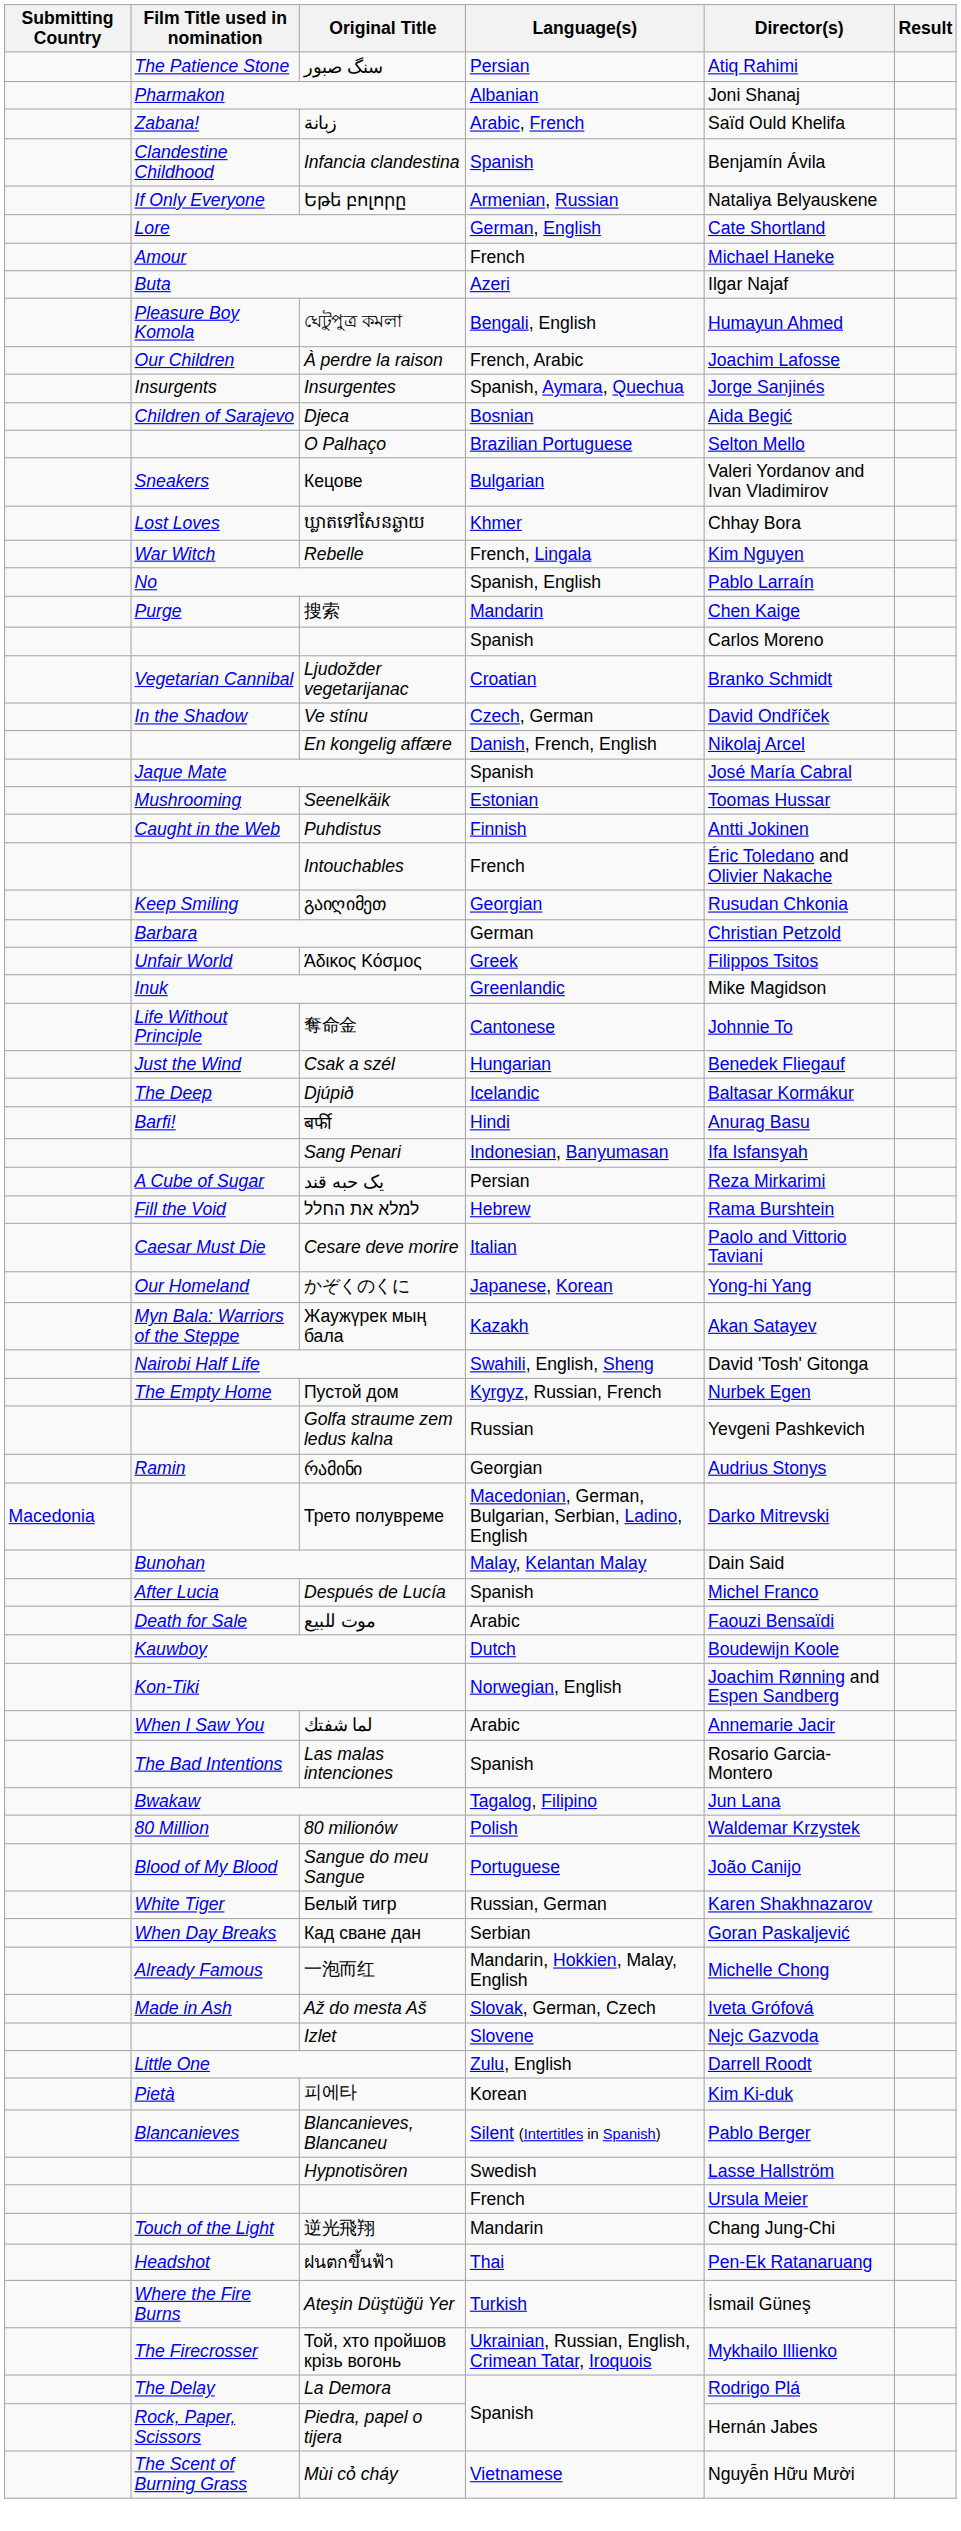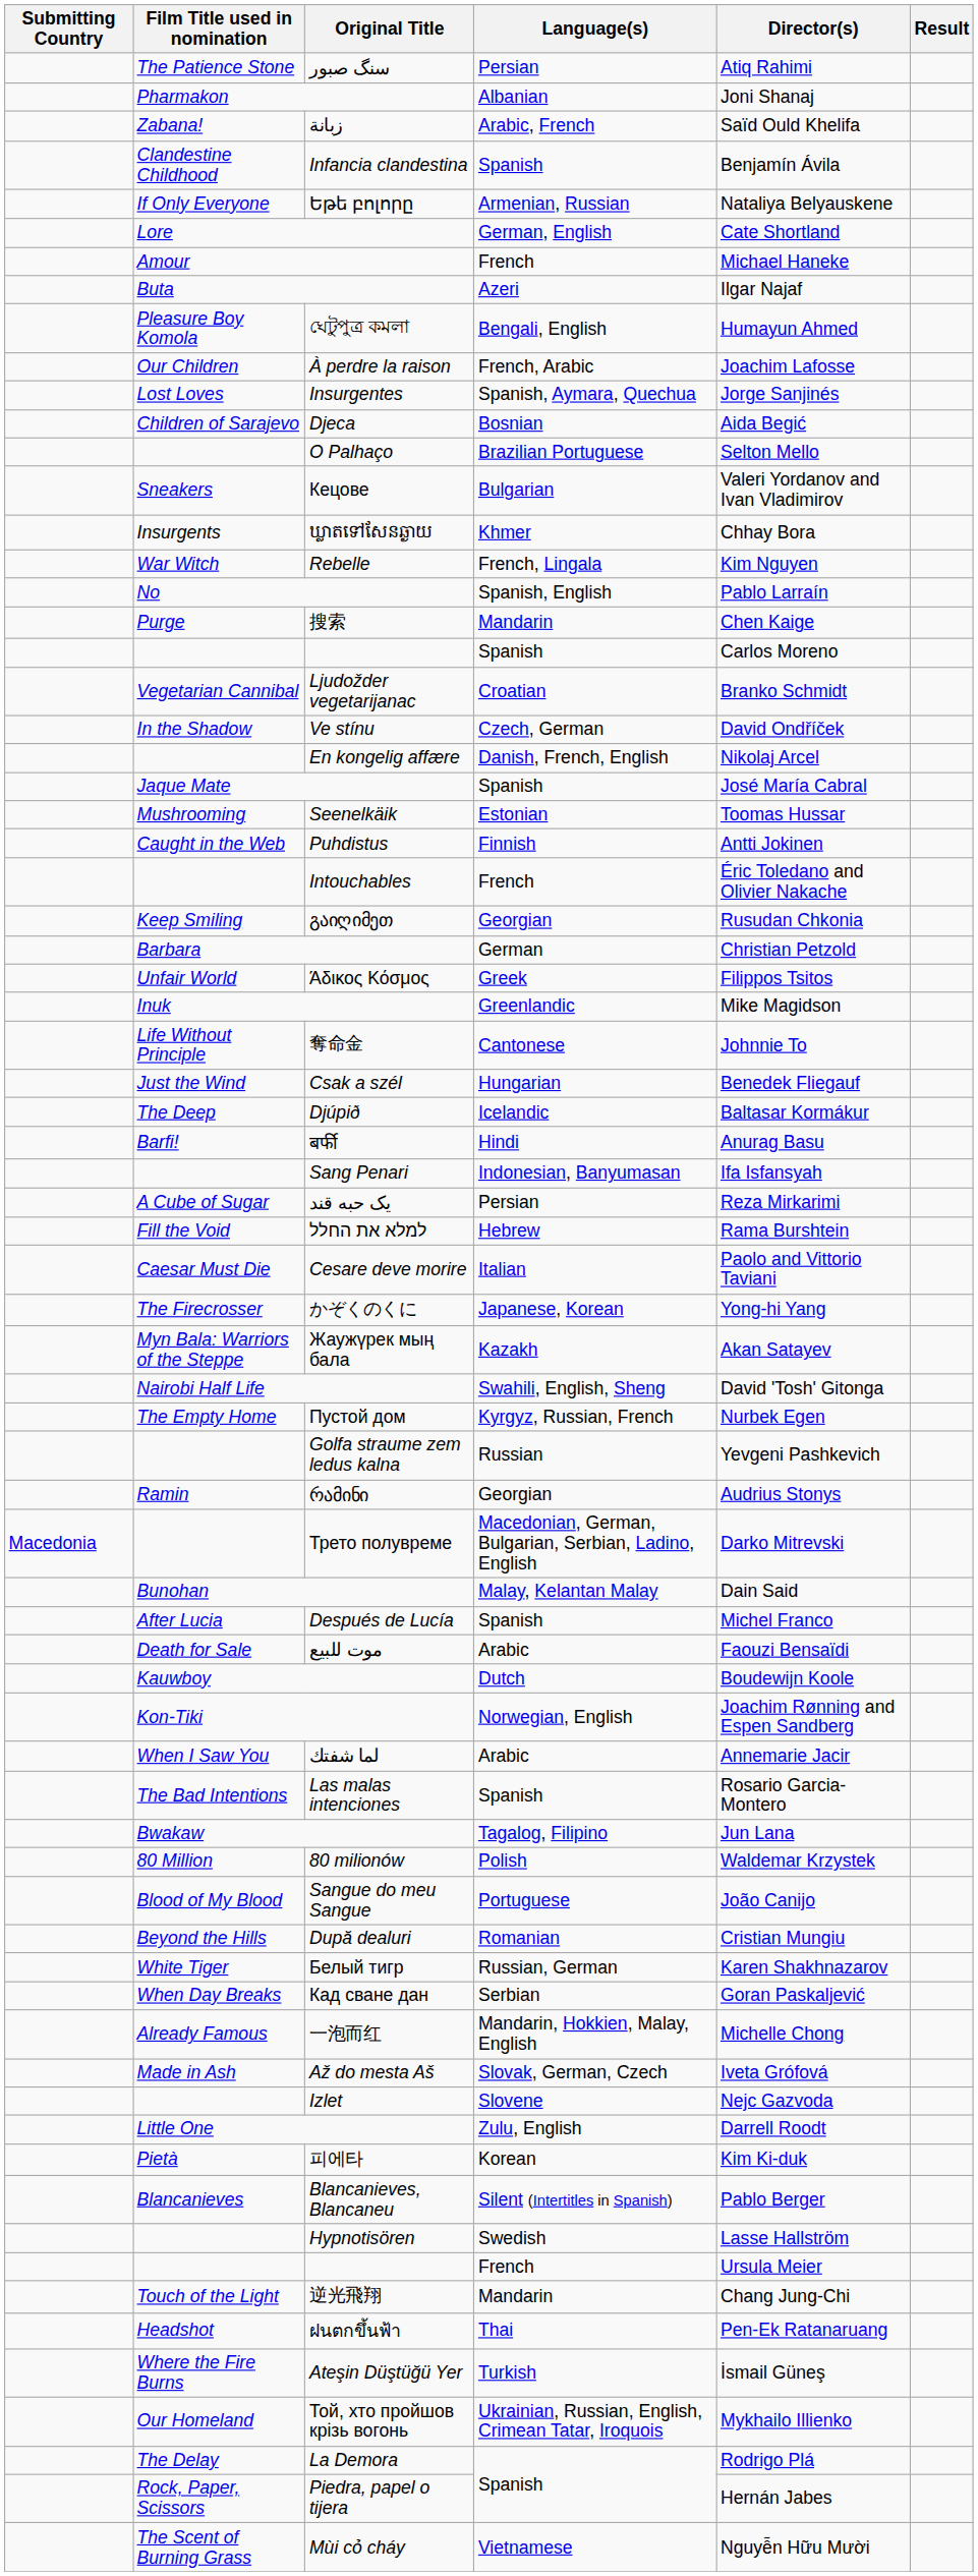 <table class="wikitable sortable" width="98%" style="background:#f">
 <tr>
 <th>Submitting Country</th>
 <th>Film Title used in nomination</th>
 <th>Original Title</th>
 <th>Language(s)</th>
 <th>Director(s)</th>
 <th>Result</th>
 </tr>
 <tr>
 <td></td>
 <td><em><a href='#'>The Patience Stone</a></em></td>
 <td>سنگ صبور</td>
 <td><a href='#'>Persian</a></td>
 <td><a href='#'>Atiq Rahimi</a></td>
 <td></td>
 </tr>
 <tr>
 <td></td>
 <td colspan="2"><em><a href='#'>Pharmakon</a></em></td>
 <td><a href='#'>Albanian</a></td>
 <td>Joni Shanaj</td>
 <td></td>
 </tr>
 <tr>
 <td></td>
 <td><em><a href='#'>Zabana!</a></em></td>
 <td>زبانة</td>
 <td><a href='#'>Arabic</a>, <a href='#'>French</a></td>
 <td>Saïd Ould Khelifa</td>
 <td></td>
 </tr>
 <tr>
 <td></td>
 <td><em><a href='#'>Clandestine Childhood</a></em></td>
 <td><em>Infancia clandestina</em></td>
 <td><a href='#'>Spanish</a></td>
 <td>Benjamín Ávila</td>
 <td></td>
 </tr>
 <tr>
 <td></td>
 <td><em><a href='#'>If Only Everyone</a></em></td>
 <td>Եթե բոլորը</td>
 <td><a href='#'>Armenian</a>, <a href='#'>Russian</a></td>
 <td>Nataliya Belyauskene</td>
 <td></td>
 </tr>
 <tr>
 <td></td>
 <td colspan="2"><em><a href='#'>Lore</a></em></td>
 <td><a href='#'>German</a>, <a href='#'>English</a></td>
 <td><a href='#'>Cate Shortland</a></td>
 <td></td>
 </tr>
 <tr>
 <td></td>
 <td colspan="2"><em><a href='#'>Amour</a></em></td>
 <td>French</td>
 <td><a href='#'>Michael Haneke</a></td>
 <td></td>
 </tr>
 <tr>
 <td></td>
 <td colspan="2"><em><a href='#'>Buta</a></em></td>
 <td><a href='#'>Azeri</a></td>
 <td>Ilgar Najaf</td>
 <td></td>
 </tr>
 <tr>
 <td></td>
 <td><em><a href='#'>Pleasure Boy Komola</a></em></td>
 <td>ঘেটুপুত্র কমলা</td>
 <td><a href='#'>Bengali</a>, English</td>
 <td><a href='#'>Humayun Ahmed</a></td>
 <td></td>
 </tr>
 <tr>
 <td></td>
 <td><em><a href='#'>Our Children</a></em></td>
 <td><em>À perdre la raison</em></td>
 <td>French, Arabic</td>
 <td><a href='#'>Joachim Lafosse</a></td>
 <td></td>
 </tr>
 <tr>
 <td></td>
-<td><em>Insurgents</em></td>
+<td><em><a href='#'>Lost Loves</a></em></td>
 <td><em>Insurgentes</em></td>
 <td>Spanish, <a href='#'>Aymara</a>, <a href='#'>Quechua</a></td>
 <td><a href='#'>Jorge Sanjinés</a></td>
 <td><em></em></td>
 </tr>
 <tr>
 <td></td>
 <td><em><a href='#'>Children of Sarajevo</a></em></td>
 <td><em>Djeca</em></td>
 <td><a href='#'>Bosnian</a></td>
 <td><a href='#'>Aida Begić</a></td>
 <td></td>
 </tr>
 <tr>
 <td></td>
 <td><em></em></td>
 <td><em>O Palhaço</em></td>
 <td><a href='#'>Brazilian Portuguese</a></td>
 <td><a href='#'>Selton Mello</a></td>
 <td></td>
 </tr>
 <tr>
 <td></td>
 <td><em><a href='#'>Sneakers</a></em></td>
 <td>Кецове</td>
 <td><a href='#'>Bulgarian</a></td>
 <td>Valeri Yordanov and Ivan Vladimirov</td>
 <td></td>
 </tr>
 <tr>
 <td></td>
-<td><em><a href='#'>Lost Loves</a></em></td>
+<td><em>Insurgents</em></td>
 <td>ឃ្លាតទៅសែនឆ្ងាយ</td>
 <td><a href='#'>Khmer</a></td>
 <td>Chhay Bora</td>
 <td></td>
 </tr>
 <tr>
 <td></td>
 <td><em><a href='#'>War Witch</a></em></td>
 <td><em>Rebelle</em></td>
 <td>French, <a href='#'>Lingala</a></td>
 <td><a href='#'>Kim Nguyen</a></td>
 <td></td>
 </tr>
 <tr>
 <td></td>
 <td colspan="2"><em><a href='#'>No</a></em></td>
 <td>Spanish, English</td>
 <td><a href='#'>Pablo Larraín</a></td>
 <td></td>
 </tr>
 <tr>
 <td></td>
 <td><em><a href='#'>Purge</a></em></td>
 <td>搜索</td>
 <td><a href='#'>Mandarin</a></td>
 <td><a href='#'>Chen Kaige</a></td>
 <td></td>
 </tr>
 <tr>
 <td></td>
 <td><em></em></td>
 <td><em></em></td>
 <td>Spanish</td>
 <td>Carlos Moreno</td>
 <td></td>
 </tr>
 <tr>
 <td></td>
 <td><em><a href='#'>Vegetarian Cannibal</a></em></td>
 <td><em>Ljudožder vegetarijanac</em></td>
 <td><a href='#'>Croatian</a></td>
 <td><a href='#'>Branko Schmidt</a></td>
 <td></td>
 </tr>
 <tr>
 <td></td>
 <td><em><a href='#'>In the Shadow</a></em></td>
 <td><em>Ve stínu</em></td>
 <td><a href='#'>Czech</a>, German</td>
 <td><a href='#'>David Ondříček</a></td>
 <td></td>
 </tr>
 <tr>
 <td></td>
 <td><em></em></td>
 <td><em>En kongelig affære</em></td>
 <td><a href='#'>Danish</a>, French, English</td>
 <td><a href='#'>Nikolaj Arcel</a></td>
 <td></td>
 </tr>
 <tr>
 <td></td>
 <td colspan="2"><em><a href='#'>Jaque Mate</a></em></td>
 <td>Spanish</td>
 <td><a href='#'>José María Cabral</a></td>
 <td></td>
 </tr>
 <tr>
 <td></td>
 <td><em><a href='#'>Mushrooming</a></em></td>
 <td><em>Seenelkäik</em></td>
 <td><a href='#'>Estonian</a></td>
 <td><a href='#'>Toomas Hussar</a></td>
 <td></td>
 </tr>
 <tr>
 <td></td>
 <td><em><a href='#'>Caught in the Web</a></em></td>
 <td><em>Puhdistus</em></td>
 <td><a href='#'>Finnish</a></td>
 <td><a href='#'>Antti Jokinen</a></td>
 <td></td>
 </tr>
 <tr>
 <td></td>
 <td><em></em></td>
 <td><em>Intouchables</em></td>
 <td>French</td>
 <td><a href='#'>Éric Toledano</a> and <a href='#'>Olivier Nakache</a></td>
 <td></td>
 </tr>
 <tr>
 <td></td>
 <td><em><a href='#'>Keep Smiling</a></em></td>
 <td>გაიღიმეთ</td>
 <td><a href='#'>Georgian</a></td>
 <td><a href='#'>Rusudan Chkonia</a></td>
 <td></td>
 </tr>
 <tr>
 <td></td>
 <td colspan="2"><em><a href='#'>Barbara</a></em></td>
 <td>German</td>
 <td><a href='#'>Christian Petzold</a></td>
 <td></td>
 </tr>
 <tr>
 <td></td>
 <td><em><a href='#'>Unfair World</a></em></td>
 <td>Άδικος Κόσμος</td>
 <td><a href='#'>Greek</a></td>
 <td><a href='#'>Filippos Tsitos</a></td>
 <td></td>
 </tr>
 <tr>
 <td></td>
 <td colspan="2"><em><a href='#'>Inuk</a></em></td>
 <td><a href='#'>Greenlandic</a></td>
 <td>Mike Magidson</td>
 <td></td>
 </tr>
 <tr>
 <td></td>
 <td><em><a href='#'>Life Without Principle</a></em></td>
 <td>奪命金</td>
 <td><a href='#'>Cantonese</a></td>
 <td><a href='#'>Johnnie To</a></td>
 <td></td>
 </tr>
 <tr>
 <td></td>
 <td><em><a href='#'>Just the Wind</a></em></td>
 <td><em>Csak a szél</em></td>
 <td><a href='#'>Hungarian</a></td>
 <td><a href='#'>Benedek Fliegauf</a></td>
 <td></td>
 </tr>
 <tr>
 <td></td>
 <td><em><a href='#'>The Deep</a></em></td>
 <td><em>Djúpið</em></td>
 <td><a href='#'>Icelandic</a></td>
 <td><a href='#'>Baltasar Kormákur</a></td>
 <td></td>
 </tr>
 <tr>
 <td></td>
 <td><em><a href='#'>Barfi!</a></em></td>
 <td>बर्फी</td>
 <td><a href='#'>Hindi</a></td>
 <td><a href='#'>Anurag Basu</a></td>
 <td></td>
 </tr>
 <tr>
 <td></td>
 <td><em></em></td>
 <td><em>Sang Penari</em></td>
 <td><a href='#'>Indonesian</a>, <a href='#'>Banyumasan</a></td>
 <td><a href='#'>Ifa Isfansyah</a></td>
 <td></td>
 </tr>
 <tr>
 <td></td>
 <td><em><a href='#'>A Cube of Sugar</a></em></td>
 <td>یک حبه قند</td>
 <td>Persian</td>
 <td><a href='#'>Reza Mirkarimi</a></td>
 <td><em></em></td>
 </tr>
 <tr>
 <td></td>
 <td><em><a href='#'>Fill the Void</a></em></td>
 <td>למלא את החלל</td>
 <td><a href='#'>Hebrew</a></td>
 <td><a href='#'>Rama Burshtein</a></td>
 <td></td>
 </tr>
 <tr>
 <td></td>
 <td><em><a href='#'>Caesar Must Die</a></em></td>
 <td><em>Cesare deve morire</em></td>
 <td><a href='#'>Italian</a></td>
 <td><a href='#'>Paolo and Vittorio Taviani</a></td>
 <td></td>
 </tr>
 <tr>
 <td></td>
-<td><em><a href='#'>Our Homeland</a></em></td>
+<td><em><a href='#'>The Firecrosser</a></em></td>
 <td>かぞくのくに</td>
 <td><a href='#'>Japanese</a>, <a href='#'>Korean</a></td>
 <td><a href='#'>Yong-hi Yang</a></td>
 <td></td>
 </tr>
 <tr>
 <td></td>
 <td><em><a href='#'>Myn Bala: Warriors of the Steppe</a></em></td>
 <td>Жаужүрек мың бала</td>
 <td><a href='#'>Kazakh</a></td>
 <td><a href='#'>Akan Satayev</a></td>
 <td></td>
 </tr>
 <tr>
 <td></td>
 <td colspan="2"><em><a href='#'>Nairobi Half Life</a></em></td>
 <td><a href='#'>Swahili</a>, English, <a href='#'>Sheng</a></td>
 <td>David 'Tosh' Gitonga</td>
 <td></td>
 </tr>
 <tr>
 <td></td>
 <td><em><a href='#'>The Empty Home</a></em></td>
 <td>Пустой дом</td>
 <td><a href='#'>Kyrgyz</a>, Russian, French</td>
 <td><a href='#'>Nurbek Egen</a></td>
 <td></td>
 </tr>
 <tr>
 <td></td>
 <td></td>
 <td><em>Golfa straume zem ledus kalna</em></td>
 <td>Russian</td>
 <td>Yevgeni Pashkevich</td>
 <td></td>
 </tr>
 <tr>
 <td></td>
 <td><em><a href='#'>Ramin</a></em></td>
 <td>რამინი</td>
 <td>Georgian</td>
 <td><a href='#'>Audrius Stonys</a></td>
 <td></td>
 </tr>
 <tr>
 <td> <a href='#'>Macedonia</a></td>
 <td></td>
 <td>Трето полувреме</td>
 <td><a href='#'>Macedonian</a>, German, Bulgarian, Serbian, <a href='#'>Ladino</a>, English</td>
 <td><a href='#'>Darko Mitrevski</a></td>
 <td></td>
 </tr>
 <tr>
 <td></td>
 <td colspan="2"><em><a href='#'>Bunohan</a></em></td>
 <td><a href='#'>Malay</a>, <a href='#'>Kelantan Malay</a></td>
 <td>Dain Said</td>
 <td></td>
 </tr>
 <tr>
 <td></td>
 <td><em><a href='#'>After Lucia</a></em></td>
 <td><em>Después de Lucía</em></td>
 <td>Spanish</td>
 <td><a href='#'>Michel Franco</a></td>
 <td></td>
 </tr>
 <tr>
 <td></td>
 <td><em><a href='#'>Death for Sale</a></em></td>
 <td>موت للبيع</td>
 <td>Arabic</td>
 <td><a href='#'>Faouzi Bensaïdi</a></td>
 <td></td>
 </tr>
 <tr>
 <td></td>
 <td colspan="2"><em><a href='#'>Kauwboy</a></em></td>
 <td><a href='#'>Dutch</a></td>
 <td><a href='#'>Boudewijn Koole</a></td>
 <td></td>
 </tr>
 <tr>
 <td></td>
 <td colspan="2"><em><a href='#'>Kon-Tiki</a></em></td>
 <td><a href='#'>Norwegian</a>, English</td>
 <td><a href='#'>Joachim Rønning</a> and <a href='#'>Espen Sandberg</a></td>
 <td></td>
 </tr>
 <tr>
 <td></td>
 <td><em><a href='#'>When I Saw You</a></em></td>
 <td>لما شفتك</td>
 <td>Arabic</td>
 <td><a href='#'>Annemarie Jacir</a></td>
 <td></td>
 </tr>
 <tr>
 <td></td>
 <td><em><a href='#'>The Bad Intentions</a></em></td>
 <td><em>Las malas intenciones</em></td>
 <td>Spanish</td>
 <td>Rosario Garcia-Montero</td>
 <td></td>
 </tr>
 <tr>
 <td></td>
 <td colspan="2"><em><a href='#'>Bwakaw</a></em></td>
 <td><a href='#'>Tagalog</a>, <a href='#'>Filipino</a></td>
 <td><a href='#'>Jun Lana</a></td>
 <td></td>
 </tr>
 <tr>
 <td></td>
 <td><em><a href='#'>80 Million</a></em></td>
 <td><em>80 milionów</em></td>
 <td><a href='#'>Polish</a></td>
 <td><a href='#'>Waldemar Krzystek</a></td>
 <td></td>
 </tr>
 <tr>
 <td></td>
 <td><em><a href='#'>Blood of My Blood</a></em></td>
 <td><em>Sangue do meu Sangue</em></td>
 <td><a href='#'>Portuguese</a></td>
 <td><a href='#'>João Canijo</a></td>
 <td></td>
 </tr>
 <tr>
 <td></td>
+<td><em><a href='#'>Beyond the Hills</a></em></td>
+<td><em>După dealuri</em></td>
+<td><a href='#'>Romanian</a></td>
+<td><a href='#'>Cristian Mungiu</a></td>
+<td></td>
+</tr>
+<tr>
+<td></td>
 <td><em><a href='#'>White Tiger</a></em></td>
 <td>Белый тигр</td>
 <td>Russian, German</td>
 <td><a href='#'>Karen Shakhnazarov</a></td>
 <td></td>
 </tr>
 <tr>
 <td></td>
 <td><em><a href='#'>When Day Breaks</a></em></td>
 <td>Кад сване дан</td>
 <td>Serbian</td>
 <td><a href='#'>Goran Paskaljević</a></td>
 <td></td>
 </tr>
 <tr>
 <td></td>
 <td><em><a href='#'>Already Famous</a></em></td>
 <td>一泡而红</td>
 <td>Mandarin, <a href='#'>Hokkien</a>, Malay, English</td>
 <td><a href='#'>Michelle Chong</a></td>
 <td></td>
 </tr>
 <tr>
 <td></td>
 <td><em><a href='#'>Made in Ash</a></em></td>
 <td><em>Až do mesta Aš</em></td>
 <td><a href='#'>Slovak</a>, German, Czech</td>
 <td><a href='#'>Iveta Grófová</a></td>
 <td></td>
 </tr>
 <tr>
 <td></td>
 <td></td>
 <td><em>Izlet</em></td>
 <td><a href='#'>Slovene</a></td>
 <td><a href='#'>Nejc Gazvoda</a></td>
 <td></td>
 </tr>
 <tr>
 <td></td>
 <td colspan="2"><em><a href='#'>Little One</a></em></td>
 <td><a href='#'>Zulu</a>, English</td>
 <td><a href='#'>Darrell Roodt</a></td>
 <td></td>
 </tr>
 <tr>
 <td></td>
 <td><em><a href='#'>Pietà</a></em></td>
 <td>피에타</td>
 <td>Korean</td>
 <td><a href='#'>Kim Ki-duk</a></td>
 <td></td>
 </tr>
 <tr>
 <td></td>
 <td><em><a href='#'>Blancanieves</a></em></td>
 <td><em>Blancanieves, Blancaneu</em></td>
 <td><a href='#'>Silent</a> <small>(<a href='#'>Intertitles</a> in <a href='#'>Spanish</a>)</small></td>
 <td><a href='#'>Pablo Berger</a></td>
 <td></td>
 </tr>
 <tr>
 <td></td>
 <td><em></em></td>
 <td><em>Hypnotisören</em></td>
 <td>Swedish</td>
 <td><a href='#'>Lasse Hallström</a></td>
 <td></td>
 </tr>
 <tr>
 <td></td>
 <td><em></em></td>
 <td><em></em></td>
 <td>French</td>
 <td><a href='#'>Ursula Meier</a></td>
 <td></td>
 </tr>
 <tr>
 <td></td>
 <td><em><a href='#'>Touch of the Light</a></em></td>
 <td>逆光飛翔</td>
 <td>Mandarin</td>
 <td>Chang Jung-Chi</td>
 <td></td>
 </tr>
 <tr>
 <td></td>
 <td><em><a href='#'>Headshot</a></em></td>
 <td>ฝนตกขึ้นฟ้า</td>
 <td><a href='#'>Thai</a></td>
 <td><a href='#'>Pen-Ek Ratanaruang</a></td>
 <td></td>
 </tr>
 <tr>
 <td></td>
 <td><em><a href='#'>Where the Fire Burns</a></em></td>
 <td><em>Ateşin Düştüğü Yer</em></td>
 <td><a href='#'>Turkish</a></td>
 <td>İsmail Güneş</td>
 <td></td>
 </tr>
 <tr>
 <td></td>
-<td><em><a href='#'>The Firecrosser</a></em></td>
+<td><em><a href='#'>Our Homeland</a></em></td>
 <td>Той, хто пройшов крізь вогонь</td>
 <td><a href='#'>Ukrainian</a>, Russian, English, <a href='#'>Crimean Tatar</a>, <a href='#'>Iroquois</a></td>
 <td><a href='#'>Mykhailo Illienko</a></td>
 <td></td>
 </tr>
 <tr>
 <td></td>
 <td><em><a href='#'>The Delay</a></em></td>
 <td><em>La Demora</em></td>
 <td rowspan="2">Spanish</td>
 <td><a href='#'>Rodrigo Plá</a></td>
 <td></td>
 </tr>
 <tr>
 <td></td>
 <td><em><a href='#'>Rock, Paper, Scissors</a></em></td>
 <td><em>Piedra, papel o tijera</em></td>
 <td>Hernán Jabes</td>
 <td></td>
 </tr>
 <tr>
 <td></td>
 <td><em><a href='#'>The Scent of Burning Grass</a></em></td>
 <td><em>Mùi cỏ cháy</em></td>
 <td><a href='#'>Vietnamese</a></td>
 <td>Nguyễn Hữu Mười</td>
 <td></td>
 </tr>
 </table>
